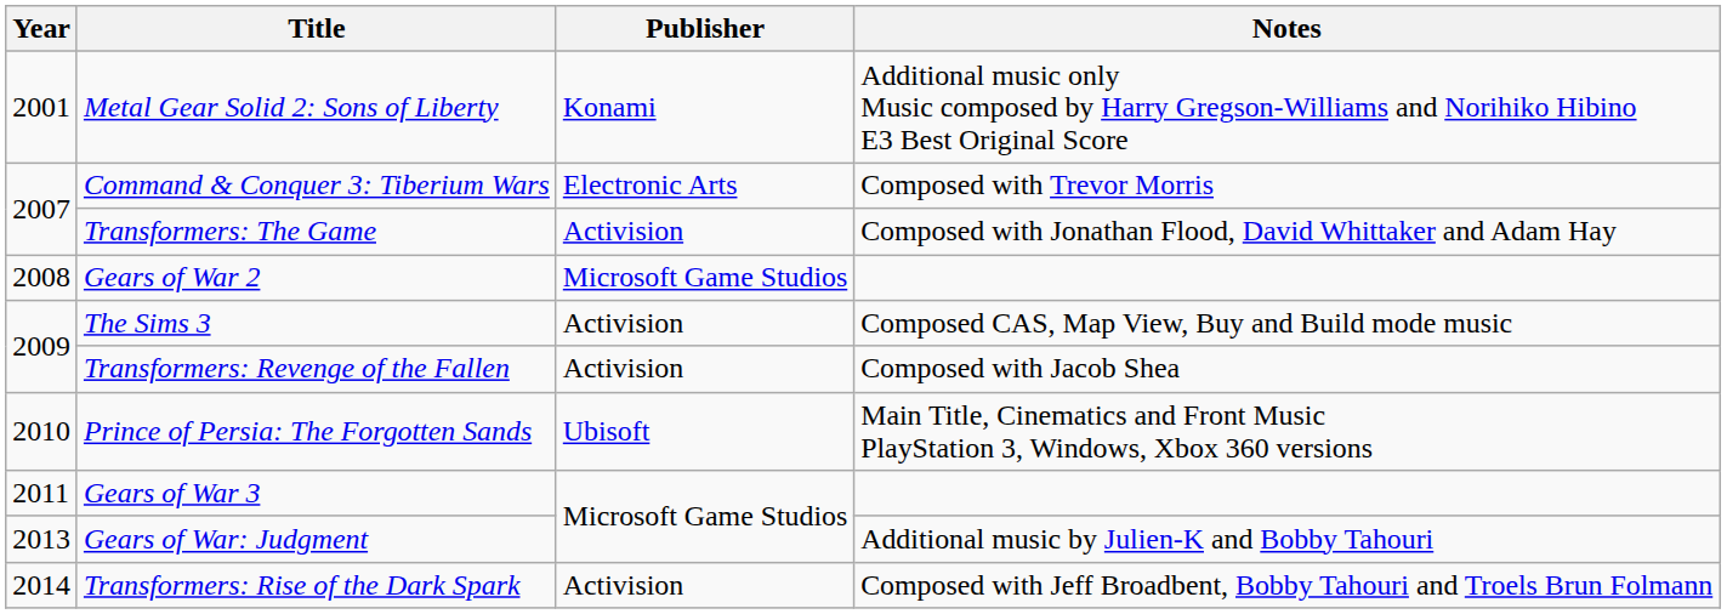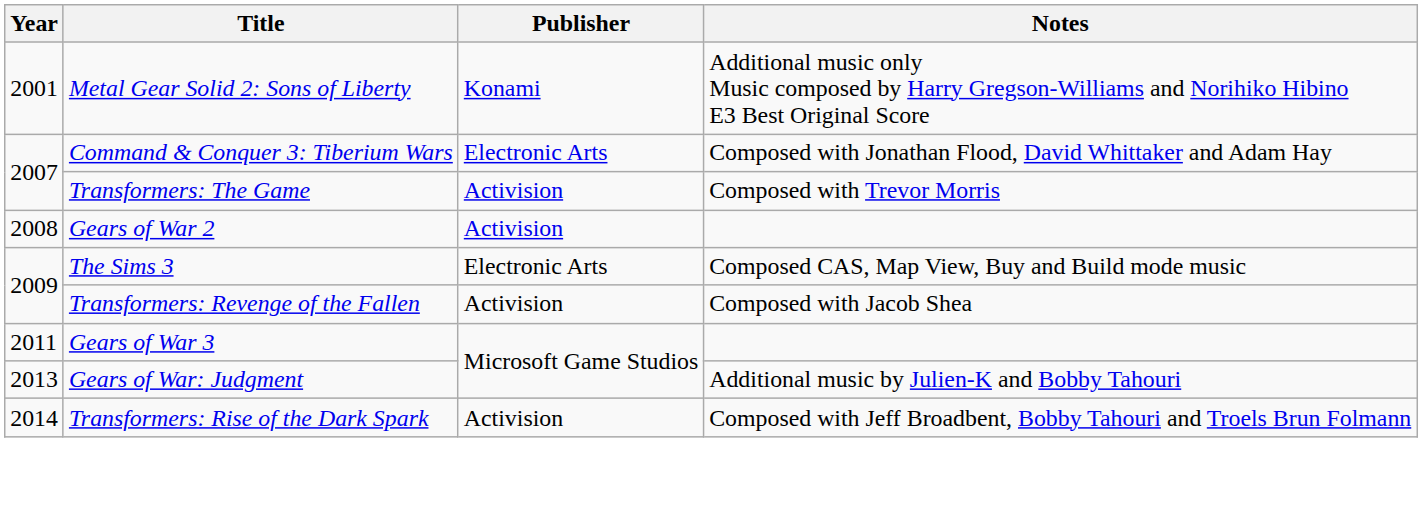 <table class="wikitable sortable">
 <tr>
 <th>Year</th>
 <th>Title</th>
 <th>Publisher</th>
 <th>Notes</th>
 </tr>
 <tr>
 <td>2001</td>
 <td><em><a href='#'>Metal Gear Solid 2: Sons of Liberty</a></em></td>
 <td><a href='#'>Konami</a></td>
 <td>Additional music only<br>Music composed by <a href='#'>Harry Gregson-Williams</a> and <a href='#'>Norihiko Hibino</a><br>E3 Best Original Score</td>
 </tr>
 <tr>
 <td rowspan="2">2007</td>
 <td><em><a href='#'>Command & Conquer 3: Tiberium Wars</a></em></td>
 <td><a href='#'>Electronic Arts</a></td>
-<td>Composed with <a href='#'>Trevor Morris</a></td>
+<td>Composed with Jonathan Flood, <a href='#'>David Whittaker</a> and Adam Hay</td>
 </tr>
 <tr>
 <td><em><a href='#'>Transformers: The Game</a></em></td>
 <td><a href='#'>Activision</a></td>
-<td>Composed with Jonathan Flood, <a href='#'>David Whittaker</a> and Adam Hay</td>
+<td>Composed with <a href='#'>Trevor Morris</a></td>
 </tr>
 <tr>
 <td>2008</td>
 <td><em><a href='#'>Gears of War 2</a></em></td>
-<td><a href='#'>Microsoft Game Studios</a></td>
+<td><a href='#'>Activision</a></td>
 <td></td>
 </tr>
 <tr>
 <td rowspan="2">2009</td>
 <td><em><a href='#'>The Sims 3</a></em></td>
-<td>Activision</td>
+<td>Electronic Arts</td>
 <td>Composed CAS, Map View, Buy and Build mode music</td>
 </tr>
 <tr>
 <td><em><a href='#'>Transformers: Revenge of the Fallen</a></em></td>
 <td>Activision</td>
 <td>Composed with Jacob Shea</td>
-</tr>
-<tr>
-<td>2010</td>
-<td><em><a href='#'>Prince of Persia: The Forgotten Sands</a></em></td>
-<td><a href='#'>Ubisoft</a></td>
-<td>Main Title, Cinematics and Front Music<br>PlayStation 3, Windows, Xbox 360 versions</td>
 </tr>
 <tr>
 <td>2011</td>
 <td><em><a href='#'>Gears of War 3</a></em></td>
 <td rowspan= 2>Microsoft Game Studios</td>
 <td></td>
 </tr>
 <tr>
 <td>2013</td>
 <td><em><a href='#'>Gears of War: Judgment</a></em></td>
 <td>Additional music by <a href='#'>Julien-K</a> and <a href='#'>Bobby Tahouri</a></td>
 </tr>
 <tr>
 <td>2014</td>
 <td><em><a href='#'>Transformers: Rise of the Dark Spark</a></em></td>
 <td>Activision</td>
 <td>Composed with Jeff Broadbent, <a href='#'>Bobby Tahouri</a> and <a href='#'>Troels Brun Folmann</a></td>
 </tr>
 </table>
